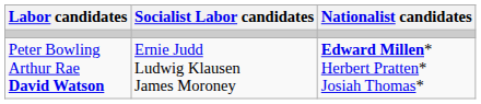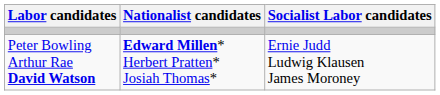 <table class="wikitable">
 <tr>
 <th><a href='#'>Labor</a> candidates</th>
+<th><a href='#'>Nationalist</a> candidates</th>
 <th><a href='#'>Socialist Labor</a> candidates</th>
-<th><a href='#'>Nationalist</a> candidates</th>
 </tr>
 <tr bgcolor="#cccccc">
 <td></td>
 <td></td>
 <td></td>
 </tr>
 <tr>
 <td><a href='#'>Peter Bowling</a><br><a href='#'>Arthur Rae</a><br><strong><a href='#'>David Watson</a></strong></td>
+<td><strong><a href='#'>Edward Millen</a></strong>*<br><a href='#'>Herbert Pratten</a>*<br><a href='#'>Josiah Thomas</a>*</td>
 <td><a href='#'>Ernie Judd</a><br>Ludwig Klausen<br>James Moroney</td>
-<td><strong><a href='#'>Edward Millen</a></strong>*<br><a href='#'>Herbert Pratten</a>*<br><a href='#'>Josiah Thomas</a>*</td>
 </tr>
 </table>
